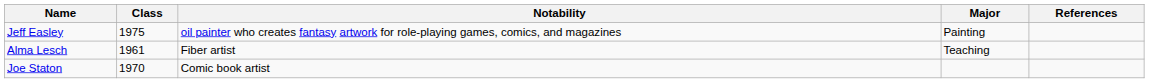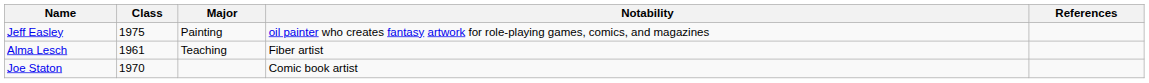 <table class="wikitable sortable" style="width:100%;">
 <tr>
 <th>Name</th>
 <th>Class</th>
+<th>Major</th>
 <th>Notability</th>
-<th>Major</th>
 <th>References</th>
 </tr>
 <tr>
 <td><a href='#'>Jeff Easley</a></td>
 <td>1975</td>
+<td>Painting</td>
 <td><a href='#'>oil painter</a> who creates <a href='#'>fantasy</a> <a href='#'>artwork</a> for role-playing games, comics, and magazines</td>
-<td>Painting</td>
 <td></td>
 </tr>
 <tr>
 <td><a href='#'>Alma Lesch</a></td>
 <td>1961</td>
+<td>Teaching</td>
 <td>Fiber artist</td>
-<td>Teaching</td>
 <td></td>
 </tr>
 <tr>
 <td><a href='#'>Joe Staton</a></td>
 <td>1970</td>
+<td></td>
 <td>Comic book artist</td>
-<td></td>
 <td></td>
 </tr>
 </table>
